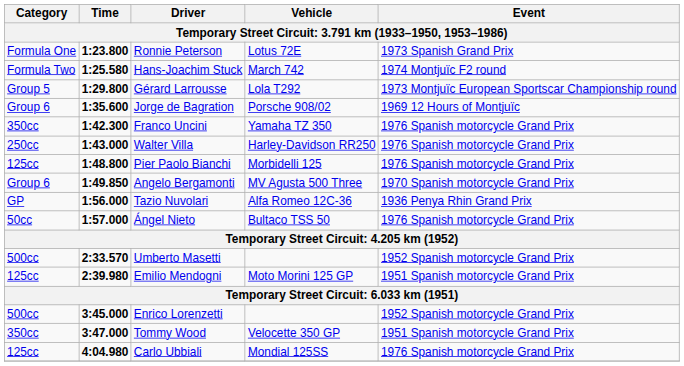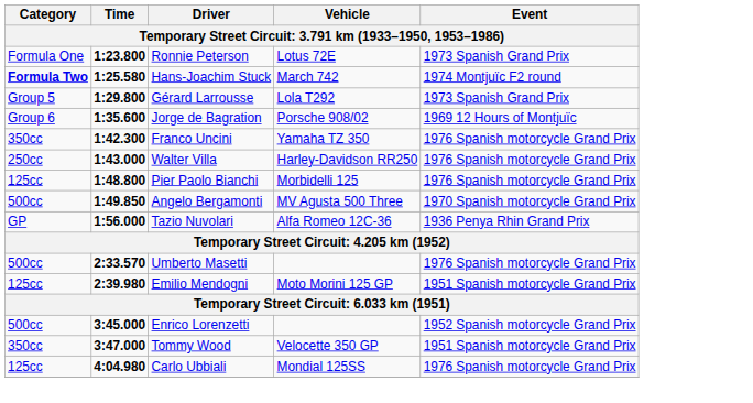 <table class=wikitable>
 <tr>
 <th>Category</th>
 <th>Time</th>
 <th>Driver</th>
 <th>Vehicle</th>
 <th>Event</th>
 </tr>
 <tr>
 <th colspan=5>Temporary Street Circuit: 3.791 km (1933–1950, 1953–1986)</th>
 </tr>
 <tr>
 <td><a href='#'>Formula One</a></td>
 <td><strong>1:23.800</strong></td>
 <td><a href='#'>Ronnie Peterson</a></td>
 <td><a href='#'>Lotus 72E</a></td>
 <td><a href='#'>1973 Spanish Grand Prix</a></td>
 </tr>
 <tr>
-<td><a href='#'>Formula Two</a></td>
+<td><strong><a href='#'>Formula Two</a></strong></td>
 <td><strong>1:25.580</strong></td>
 <td><a href='#'>Hans-Joachim Stuck</a></td>
 <td><a href='#'>March 742</a></td>
 <td><a href='#'>1974 Montjuïc F2 round</a></td>
 </tr>
 <tr>
 <td><a href='#'>Group 5</a></td>
 <td><strong>1:29.800</strong></td>
 <td><a href='#'>Gérard Larrousse</a></td>
 <td><a href='#'>Lola T292</a></td>
-<td><a href='#'>1973 Montjuïc European Sportscar Championship round</a></td>
+<td><a href='#'>1973 Spanish Grand Prix</a></td>
 </tr>
 <tr>
 <td><a href='#'>Group 6</a></td>
 <td><strong>1:35.600</strong></td>
 <td><a href='#'>Jorge de Bagration</a></td>
 <td><a href='#'>Porsche 908/02</a></td>
 <td><a href='#'>1969 12 Hours of Montjuïc</a></td>
 </tr>
 <tr>
 <td><a href='#'>350cc</a></td>
 <td><strong>1:42.300</strong></td>
 <td><a href='#'>Franco Uncini</a></td>
 <td><a href='#'>Yamaha TZ 350</a></td>
 <td><a href='#'>1976 Spanish motorcycle Grand Prix</a></td>
 </tr>
 <tr>
 <td><a href='#'>250cc</a></td>
 <td><strong>1:43.000</strong></td>
 <td><a href='#'>Walter Villa</a></td>
 <td><a href='#'>Harley-Davidson RR250</a></td>
 <td><a href='#'>1976 Spanish motorcycle Grand Prix</a></td>
 </tr>
 <tr>
 <td><a href='#'>125cc</a></td>
 <td><strong>1:48.800</strong></td>
 <td><a href='#'>Pier Paolo Bianchi</a></td>
 <td><a href='#'>Morbidelli 125</a></td>
 <td><a href='#'>1976 Spanish motorcycle Grand Prix</a></td>
 </tr>
 <tr>
-<td><a href='#'>Group 6</a></td>
+<td><a href='#'>500cc</a></td>
 <td><strong>1:49.850</strong></td>
 <td><a href='#'>Angelo Bergamonti</a></td>
 <td><a href='#'>MV Agusta 500 Three</a></td>
 <td><a href='#'>1970 Spanish motorcycle Grand Prix</a></td>
 </tr>
 <tr>
 <td><a href='#'>GP</a></td>
 <td><strong>1:56.000</strong></td>
 <td><a href='#'>Tazio Nuvolari</a></td>
 <td><a href='#'>Alfa Romeo 12C-36</a></td>
 <td><a href='#'>1936 Penya Rhin Grand Prix</a></td>
 </tr>
 <tr>
-<td><a href='#'>50cc</a></td>
-<td><strong>1:57.000</strong></td>
-<td><a href='#'>Ángel Nieto</a></td>
-<td><a href='#'>Bultaco TSS 50</a></td>
-<td><a href='#'>1976 Spanish motorcycle Grand Prix</a></td>
-</tr>
-<tr>
 <th colspan=5>Temporary Street Circuit: 4.205 km (1952)</th>
 </tr>
 <tr>
 <td><a href='#'>500cc</a></td>
 <td><strong>2:33.570</strong></td>
 <td><a href='#'>Umberto Masetti</a></td>
 <td></td>
-<td><a href='#'>1952 Spanish motorcycle Grand Prix</a></td>
+<td><a href='#'>1976 Spanish motorcycle Grand Prix</a></td>
 </tr>
 <tr>
 <td><a href='#'>125cc</a></td>
 <td><strong>2:39.980</strong></td>
 <td><a href='#'>Emilio Mendogni</a></td>
 <td><a href='#'>Moto Morini 125 GP</a></td>
 <td><a href='#'>1951 Spanish motorcycle Grand Prix</a></td>
 </tr>
 <tr>
 <th colspan=5>Temporary Street Circuit: 6.033 km (1951)</th>
 </tr>
 <tr>
 <td><a href='#'>500cc</a></td>
 <td><strong>3:45.000</strong></td>
 <td><a href='#'>Enrico Lorenzetti</a></td>
 <td></td>
 <td><a href='#'>1952 Spanish motorcycle Grand Prix</a></td>
 </tr>
 <tr>
 <td><a href='#'>350cc</a></td>
 <td><strong>3:47.000</strong></td>
 <td><a href='#'>Tommy Wood</a></td>
 <td><a href='#'>Velocette 350 GP</a></td>
 <td><a href='#'>1951 Spanish motorcycle Grand Prix</a></td>
 </tr>
 <tr>
 <td><a href='#'>125cc</a></td>
 <td><strong>4:04.980</strong></td>
 <td><a href='#'>Carlo Ubbiali</a></td>
 <td><a href='#'>Mondial 125SS</a></td>
 <td><a href='#'>1976 Spanish motorcycle Grand Prix</a></td>
 </tr>
 <tr>
 </tr>
 </table>
